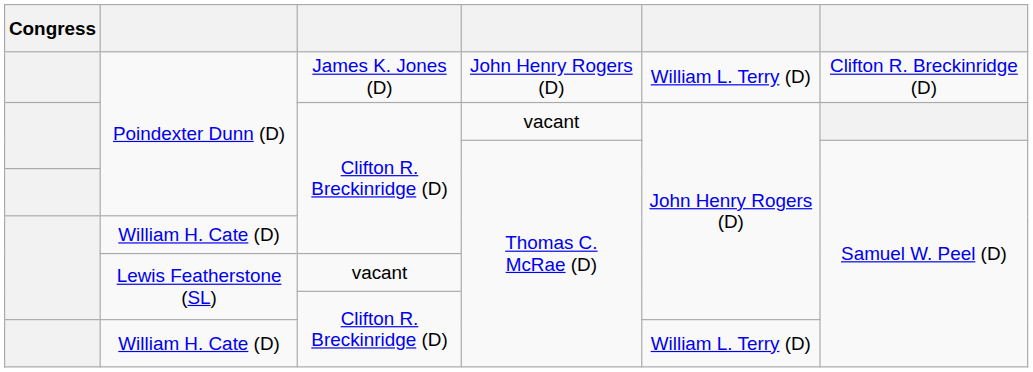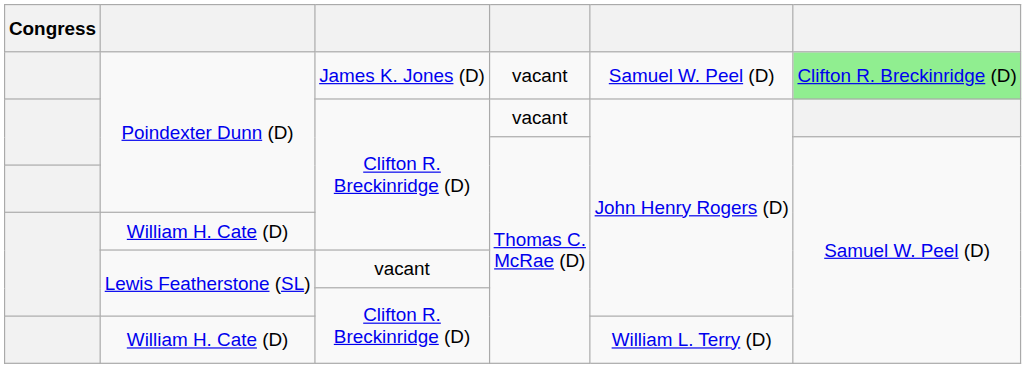 <table class=wikitable style="text-align:center">
 <tr style="height:2.5em">
 <th scope="col">Congress</th>
 <th scope="col"></th>
 <th scope="col"></th>
 <th scope="col"></th>
 <th scope="col"></th>
 <th scope="col"></th>
 </tr>
 <tr style="height:2.5em">
 <th scope="row"> </th>
 <td rowspan=4 ><a href='#'>Poindexter Dunn</a> (D)</td>
 <td><a href='#'>James K. Jones</a> (D)</td>
-<td><a href='#'>John Henry Rogers</a> (D)</td>
-<td><a href='#'>William L. Terry</a> (D)</td>
-<td><a href='#'>Clifton R. Breckinridge</a> (D)</td>
+<td>vacant</td>
+<td><a href='#'>Samuel W. Peel</a> (D)</td>
+<td style="background: lightgreen;"><a href='#'>Clifton R. Breckinridge</a> (D)</td>
 </tr>
 <tr style="height:2em">
 <th scope="row" rowspan=2> </th>
 <td rowspan=4 ><a href='#'>Clifton R.<br>Breckinridge</a> (D)</td>
 <td>vacant</td>
 <td rowspan=6 ><a href='#'>John Henry Rogers</a> (D)</td>
 <th scope="col"></th>
 </tr>
 <tr style="height:1.5em">
 <td rowspan=6 ><a href='#'>Thomas C.<br>McRae</a> (D)</td>
 <td rowspan=6 ><a href='#'>Samuel W. Peel</a> (D)</td>
 </tr>
 <tr style="height:2.5em">
 <th scope="row"> </th>
 </tr>
 <tr style="height:2em">
 <th scope="row" rowspan=3> </th>
 <td><a href='#'>William H. Cate</a> (D)</td>
 </tr>
 <tr style="height:2em">
 <td rowspan=2 ><a href='#'>Lewis Featherstone</a> (<a href='#'>SL</a>)</td>
 <td>vacant</td>
 </tr>
 <tr style="height:1.5em">
 <td rowspan=2 ><a href='#'>Clifton R.<br>Breckinridge</a> (D)</td>
 </tr>
 <tr style="height:2.5em">
 <th scope="row"> </th>
 <td><a href='#'>William H. Cate</a> (D)</td>
 <td><a href='#'>William L. Terry</a> (D)</td>
 </tr>
 </table>
